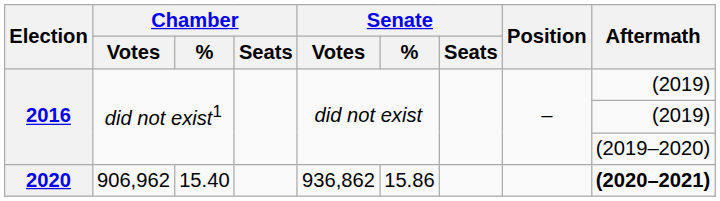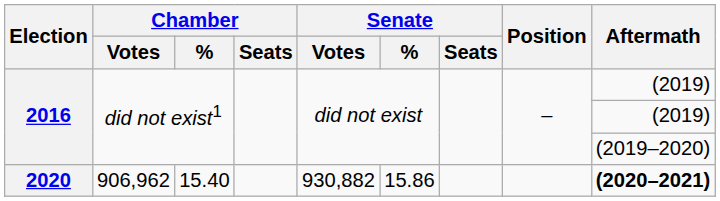 <table class="wikitable" style="text-align: right;">
 <tr>
 <th rowspan="2">Election</th>
 <th colspan="3"><a href='#'>Chamber</a></th>
 <th colspan="3"><a href='#'>Senate</a></th>
 <th rowspan="2">Position</th>
 <th rowspan="2">Aftermath</th>
 </tr>
 <tr>
 <th>Votes</th>
 <th>%</th>
 <th>Seats</th>
 <th>Votes</th>
 <th>%</th>
 <th>Seats</th>
 </tr>
 <tr>
 <th rowspan="3"><a href='#'>2016</a></th>
 <td rowspan="3" ; colspan=2; style="text-align: center;"><em>did not exist</em><sup>1</sup></td>
 <td rowspan="3"></td>
 <td rowspan="3" ; colspan=2; style="text-align: center;"><em>did not exist</em></td>
 <td rowspan="3"></td>
 <td rowspan="3" ; style="text-align: center;">–</td>
 <td> (2019)</td>
 </tr>
 <tr>
 <td> (2019)</td>
 </tr>
 <tr>
 <td> (2019–2020)</td>
 </tr>
 <tr>
 <th rowspan=2><a href='#'>2020</a></th>
 <td>906,962</td>
 <td>15.40</td>
 <td></td>
-<td>936,862</td>
+<td>930,882</td>
 <td>15.86</td>
 <td></td>
 <td style="text-align: center;"></td>
 <td><strong> (2020–2021)</strong></td>
 </tr>
 </table>
